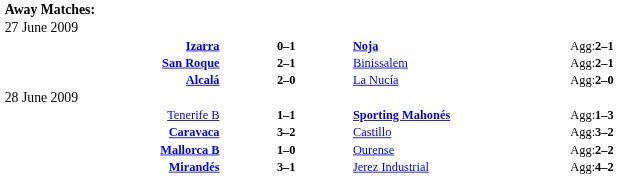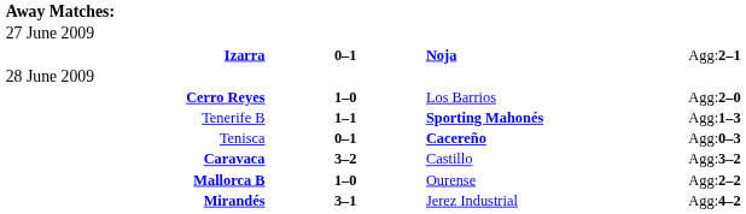 <table width=100% cellspacing=1>
 <tr>
 <th width=20%></th>
 <th width=12%></th>
 <th width=20%></th>
 <th></th>
 </tr>
 <tr>
 <td><strong>Away Matches:</strong></td>
 </tr>
 <tr>
 <td>27 June 2009</td>
 </tr>
 <tr style=font-size:90%>
 <td align=right><strong><a href='#'>Izarra</a></strong></td>
 <td align=center><strong>0–1</strong></td>
 <td><strong><a href='#'>Noja</a></strong></td>
 <td>Agg:<strong>2–1</strong></td>
 </tr>
-<tr style=font-size:90%>
-<td align=right><strong><a href='#'>San Roque</a></strong></td>
-<td align=center><strong>2–1</strong></td>
-<td><a href='#'>Binissalem</a></td>
-<td>Agg:<strong>2–1</strong></td>
+<tr>
+<td>28 June 2009</td>
 </tr>
 <tr style=font-size:90%>
-<td align=right><strong><a href='#'>Alcalá</a></strong></td>
-<td align=center><strong>2–0</strong></td>
-<td><a href='#'>La Nucía</a></td>
+<td align=right><strong><a href='#'>Cerro Reyes</a></strong></td>
+<td align=center><strong>1–0</strong></td>
+<td><a href='#'>Los Barrios</a></td>
 <td>Agg:<strong>2–0</strong></td>
-</tr>
-<tr>
-<td>28 June 2009</td>
 </tr>
 <tr style=font-size:90%>
 <td align=right><a href='#'>Tenerife B</a></td>
 <td align=center><strong>1–1</strong></td>
 <td><strong><a href='#'>Sporting Mahonés</a></strong></td>
 <td>Agg:<strong>1–3</strong></td>
+</tr>
+<tr style=font-size:90%>
+<td align=right><a href='#'>Tenisca</a></td>
+<td align=center><strong>0–1</strong></td>
+<td><strong><a href='#'>Cacereño</a></strong></td>
+<td>Agg:<strong>0–3</strong></td>
 </tr>
 <tr style=font-size:90%>
 <td align=right><strong><a href='#'>Caravaca</a></strong></td>
 <td align=center><strong>3–2</strong></td>
 <td><a href='#'>Castillo</a></td>
 <td>Agg:<strong>3–2</strong></td>
 </tr>
 <tr style=font-size:90%>
 <td align=right><strong><a href='#'>Mallorca B</a></strong></td>
 <td align=center><strong>1–0</strong></td>
 <td><a href='#'>Ourense</a></td>
 <td>Agg:<strong>2–2</strong></td>
 </tr>
 <tr style=font-size:90%>
 <td align=right><strong><a href='#'>Mirandés</a></strong></td>
 <td align=center><strong>3–1</strong></td>
 <td><a href='#'>Jerez Industrial</a></td>
 <td>Agg:<strong>4–2</strong></td>
 </tr>
 </table>
